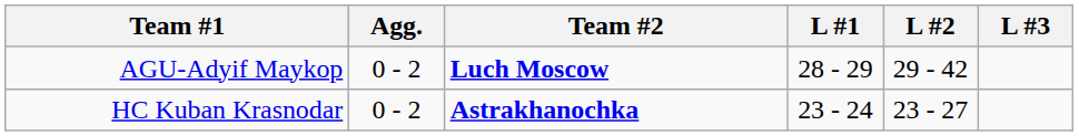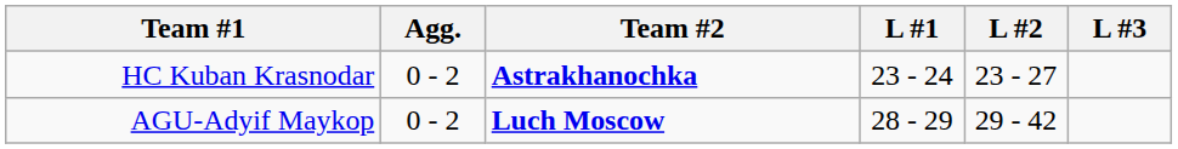 <table class=wikitable style="text-align:center">
 <tr>
 <th width=200>Team #1</th>
 <th width=50>Agg.</th>
 <th width=200>Team #2</th>
 <th width=50>L #1</th>
 <th width=50>L #2</th>
 <th width=50>L #3</th>
 </tr>
 <tr>
+<td align=right><a href='#'>HC Kuban Krasnodar</a></td>
+<td align=center>0 - 2</td>
+<td align=left><strong><a href='#'>Astrakhanochka</a></strong></td>
+<td align=center>23 - 24</td>
+<td>23 - 27</td>
+<td></td>
+</tr>
+<tr>
 <td align=right><a href='#'>AGU-Adyif Maykop</a></td>
 <td align=center>0 - 2</td>
 <td align=left><strong><a href='#'>Luch Moscow</a></strong></td>
 <td align=center>28 - 29</td>
 <td>29 - 42</td>
 <td></td>
 </tr>
-<tr>
-<td align=right><a href='#'>HC Kuban Krasnodar</a></td>
-<td align=center>0 - 2</td>
-<td align=left><strong><a href='#'>Astrakhanochka</a></strong></td>
-<td align=center>23 - 24</td>
-<td>23 - 27</td>
-<td></td>
-</tr>
 </table>
